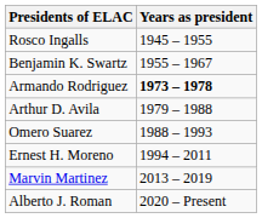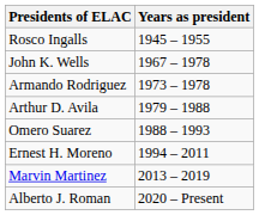 <table class="wikitable">
 <tr>
 <th>Presidents of ELAC</th>
 <th>Years as president</th>
 </tr>
 <tr>
 <td>Rosco Ingalls</td>
 <td>1945 – 1955</td>
 </tr>
 <tr>
-<td>Benjamin K. Swartz</td>
-<td>1955 – 1967</td>
+<td>John K. Wells</td>
+<td>1967 – 1978</td>
 </tr>
 <tr>
 <td>Armando Rodriguez</td>
-<td><strong>1973 – 1978</strong></td>
+<td>1973 – 1978</td>
 </tr>
 <tr>
 <td>Arthur D. Avila</td>
 <td>1979 – 1988</td>
 </tr>
 <tr>
 <td>Omero Suarez</td>
 <td>1988 – 1993</td>
 </tr>
 <tr>
 <td>Ernest H. Moreno</td>
 <td>1994 – 2011</td>
 </tr>
 <tr>
 <td><a href='#'>Marvin Martinez</a></td>
 <td>2013 – 2019</td>
 </tr>
 <tr>
 <td>Alberto J. Roman</td>
 <td>2020 – Present</td>
 </tr>
 </table>
